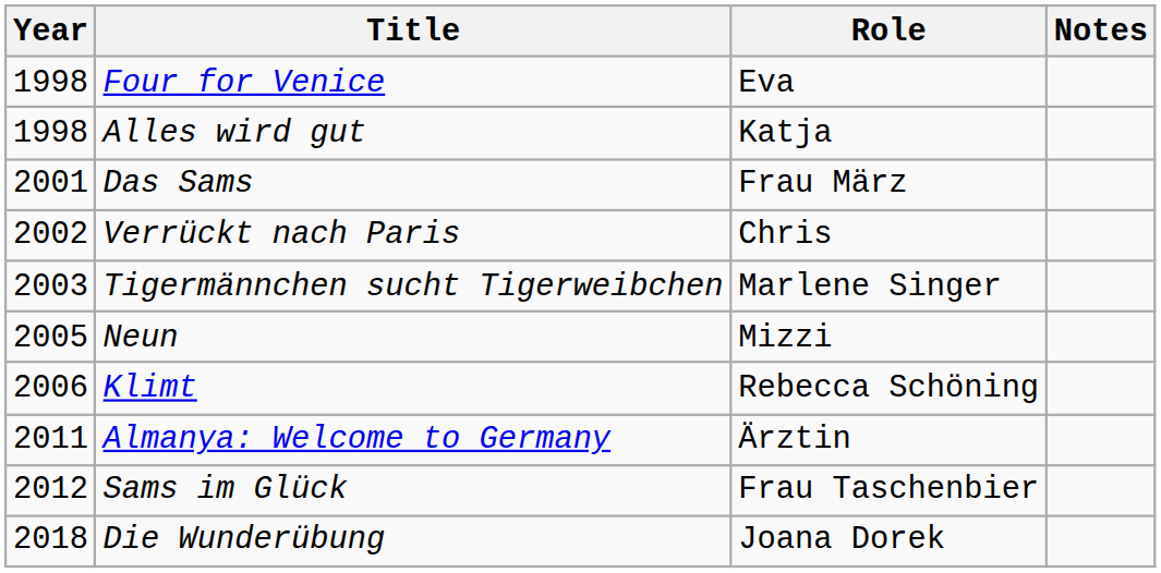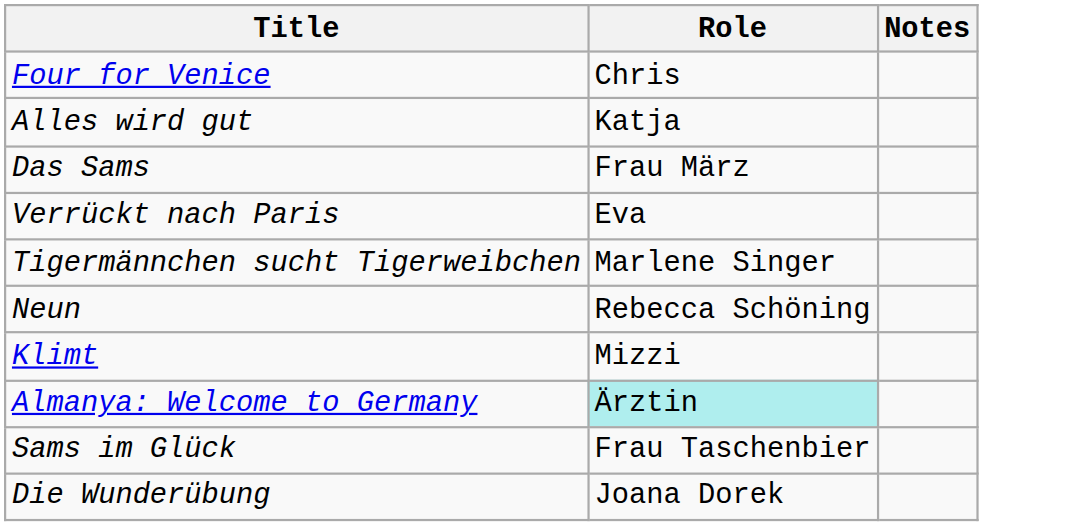 <table class="wikitable sortable">
 <tr>
-<th>Year</th>
 <th>Title</th>
 <th>Role</th>
 <th class="unsortable">Notes</th>
 </tr>
 <tr>
-<td>1998</td>
 <td><em><a href='#'>Four for Venice</a></em></td>
-<td>Eva</td>
+<td>Chris</td>
 <td></td>
 </tr>
 <tr>
-<td>1998</td>
 <td><em>Alles wird gut</em></td>
 <td>Katja</td>
 <td></td>
 </tr>
 <tr>
-<td>2001</td>
 <td><em>Das Sams</em></td>
 <td>Frau März</td>
 <td></td>
 </tr>
 <tr>
-<td>2002</td>
 <td><em>Verrückt nach Paris</em></td>
-<td>Chris</td>
+<td>Eva</td>
 <td></td>
 </tr>
 <tr>
-<td>2003</td>
 <td><em>Tigermännchen sucht Tigerweibchen</em></td>
 <td>Marlene Singer</td>
 <td></td>
 </tr>
 <tr>
-<td>2005</td>
 <td><em>Neun</em></td>
+<td>Rebecca Schöning</td>
+<td></td>
+</tr>
+<tr>
+<td><em><a href='#'>Klimt</a></em></td>
 <td>Mizzi</td>
 <td></td>
 </tr>
 <tr>
-<td>2006</td>
-<td><em><a href='#'>Klimt</a></em></td>
-<td>Rebecca Schöning</td>
+<td><em><a href='#'>Almanya: Welcome to Germany</a></em></td>
+<td style="background: paleturquoise;">Ärztin</td>
 <td></td>
 </tr>
 <tr>
-<td>2011</td>
-<td><em><a href='#'>Almanya: Welcome to Germany</a></em></td>
-<td>Ärztin</td>
-<td></td>
-</tr>
-<tr>
-<td>2012</td>
 <td><em>Sams im Glück</em></td>
 <td>Frau Taschenbier</td>
 <td></td>
 </tr>
 <tr>
-<td>2018</td>
 <td><em>Die Wunderübung</em></td>
 <td>Joana Dorek</td>
 <td></td>
 </tr>
 </table>
